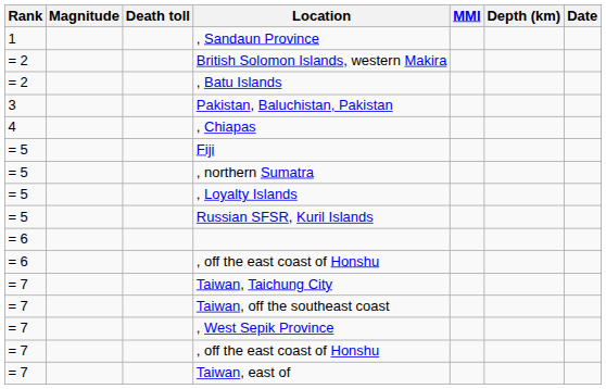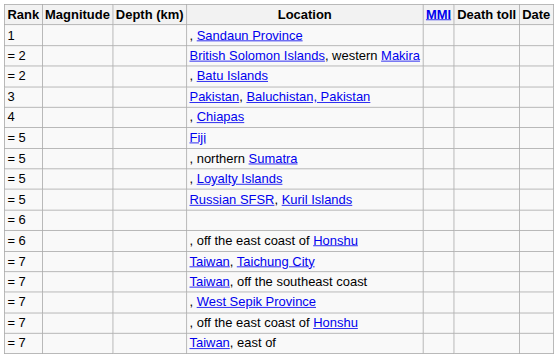 <table class="sortable wikitable" style="font-size:100%;">
 <tr>
 <th>Rank</th>
 <th>Magnitude</th>
-<th>Death toll</th>
+<th>Depth (km)</th>
 <th>Location</th>
 <th><a href='#'>MMI</a></th>
-<th>Depth (km)</th>
+<th>Death toll</th>
 <th>Date</th>
 </tr>
 <tr>
 <td>1</td>
 <td></td>
 <td></td>
 <td>, <a href='#'>Sandaun Province</a></td>
 <td></td>
 <td></td>
 <td></td>
 </tr>
 <tr>
 <td>= 2</td>
 <td></td>
 <td></td>
 <td> <a href='#'>British Solomon Islands</a>, western <a href='#'>Makira</a></td>
 <td></td>
 <td></td>
 <td></td>
 </tr>
 <tr>
 <td>= 2</td>
 <td></td>
 <td></td>
 <td>, <a href='#'>Batu Islands</a></td>
 <td></td>
 <td></td>
 <td></td>
 </tr>
 <tr>
 <td>3</td>
 <td></td>
 <td></td>
 <td> <a href='#'>Pakistan</a>, <a href='#'>Baluchistan, Pakistan</a></td>
 <td></td>
 <td></td>
 <td></td>
 </tr>
 <tr>
 <td>4</td>
 <td></td>
 <td></td>
 <td>, <a href='#'>Chiapas</a></td>
 <td></td>
 <td></td>
 <td></td>
 </tr>
 <tr>
 <td>= 5</td>
 <td></td>
 <td></td>
 <td> <a href='#'>Fiji</a></td>
 <td></td>
 <td></td>
 <td></td>
 </tr>
 <tr>
 <td>= 5</td>
 <td></td>
 <td></td>
 <td>, northern <a href='#'>Sumatra</a></td>
 <td></td>
 <td></td>
 <td></td>
 </tr>
 <tr>
 <td>= 5</td>
 <td></td>
 <td></td>
 <td>, <a href='#'>Loyalty Islands</a></td>
 <td></td>
 <td></td>
 <td></td>
 </tr>
 <tr>
 <td>= 5</td>
 <td></td>
 <td></td>
 <td> <a href='#'>Russian SFSR</a>, <a href='#'>Kuril Islands</a></td>
 <td></td>
 <td></td>
 <td></td>
 </tr>
 <tr>
 <td>= 6</td>
 <td></td>
 <td></td>
 <td></td>
 <td></td>
 <td></td>
 <td></td>
 </tr>
 <tr>
 <td>= 6</td>
 <td></td>
 <td></td>
 <td>, off the east coast of <a href='#'>Honshu</a></td>
 <td></td>
 <td></td>
 <td></td>
 </tr>
 <tr>
 <td>= 7</td>
 <td></td>
 <td></td>
 <td> <a href='#'>Taiwan</a>, <a href='#'>Taichung City</a></td>
 <td></td>
 <td></td>
 <td></td>
 </tr>
 <tr>
 <td>= 7</td>
 <td></td>
 <td></td>
 <td> <a href='#'>Taiwan</a>, off the southeast coast</td>
 <td></td>
 <td></td>
 <td></td>
 </tr>
 <tr>
 <td>= 7</td>
 <td></td>
 <td></td>
 <td>, <a href='#'>West Sepik Province</a></td>
 <td></td>
 <td></td>
 <td></td>
 </tr>
 <tr>
 <td>= 7</td>
 <td></td>
 <td></td>
 <td>, off the east coast of <a href='#'>Honshu</a></td>
 <td></td>
 <td></td>
 <td></td>
 </tr>
 <tr>
 <td>= 7</td>
 <td></td>
 <td></td>
 <td> <a href='#'>Taiwan</a>, east of</td>
 <td></td>
 <td></td>
 <td></td>
 </tr>
 </table>
